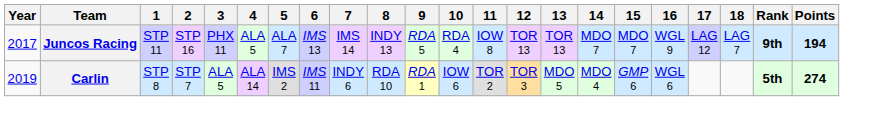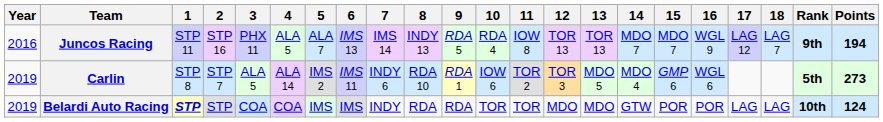 <table class="wikitable" style="text-align:center; font-size:85%">
 <tr>
 <th>Year</th>
 <th>Team</th>
 <th>1</th>
 <th>2</th>
 <th>3</th>
 <th>4</th>
 <th>5</th>
 <th>6</th>
 <th>7</th>
 <th>8</th>
 <th>9</th>
 <th>10</th>
 <th>11</th>
 <th>12</th>
 <th>13</th>
 <th>14</th>
 <th>15</th>
 <th>16</th>
 <th>17</th>
 <th>18</th>
 <th>Rank</th>
 <th>Points</th>
 </tr>
 <tr>
-<td><a href='#'>2017</a></td>
+<td><a href='#'>2016</a></td>
 <th nowrap><a href='#'>Juncos Racing</a></th>
 <td style="background:#CFCFFF;"><a href='#'>STP</a><br><small>11</small></td>
 <td style="background:#EFCFFF;"><a href='#'>STP</a><br><small>16</small></td>
 <td style="background:#CFCFFF;"><a href='#'>PHX</a><br><small>11</small></td>
 <td style="background:#DFFFDF;"><a href='#'>ALA</a><br><small>5</small></td>
 <td style="background:#CFEAFF;"><a href='#'>ALA</a><br><small>7</small></td>
 <td style="background:#CFCFFF;"><em><a href='#'>IMS</a></em><br><small>13</small></td>
 <td style="background:#EFCFFF;"><a href='#'>IMS</a><br><small>14</small></td>
 <td style="background:#EFCFFF;"><a href='#'>INDY</a><br><small>13</small></td>
 <td style="background:#DFFFDF;"><em><a href='#'>RDA</a></em><br><small>5</small></td>
 <td style="background:#DFFFDF;"><a href='#'>RDA</a><br><small>4</small></td>
 <td style="background:#CFEAFF;"><a href='#'>IOW</a><br><small>8</small></td>
 <td style="background:#EFCFFF;"><a href='#'>TOR</a><br><small>13</small></td>
 <td style="background:#EFCFFF;"><a href='#'>TOR</a><br><small>13</small></td>
 <td style="background:#CFEAFF;"><a href='#'>MDO</a><br><small>7</small></td>
 <td style="background:#CFEAFF;"><a href='#'>MDO</a><br><small>7</small></td>
 <td style="background:#CFEAFF;"><a href='#'>WGL</a><br><small>9</small></td>
 <td style="background:#CFCFFF;"><a href='#'>LAG</a><br><small>12</small></td>
 <td style="background:#CFEAFF;"><a href='#'>LAG</a><br><small>7</small></td>
 <th style="background:#CFEAFF;">9th</th>
 <th style="background:#CFEAFF;">194</th>
 </tr>
 <tr>
 <td><a href='#'>2019</a></td>
 <th><a href='#'>Carlin</a></th>
 <td style="background:#CFEAFF;"><a href='#'>STP</a><br><small>8</small></td>
 <td style="background:#CFEAFF;"><a href='#'>STP</a><br><small>7</small></td>
 <td style="background:#DFFFDF;"><a href='#'>ALA</a><br><small>5</small></td>
 <td style="background:#EFCFFF;"><a href='#'>ALA</a><br><small>14</small></td>
 <td style="background:#DFDFDF;"><a href='#'>IMS</a><br><small>2</small></td>
 <td style="background:#CFCFFF;"><em><a href='#'>IMS</a></em><br><small>11</small></td>
 <td style="background:#CFEAFF;"><a href='#'>INDY</a><br><small>6</small></td>
 <td style="background:#CFEAFF;"><a href='#'>RDA</a><br><small>10</small></td>
 <td style="background:#FFFFBF;"><em><a href='#'>RDA</a></em><br><small>1</small></td>
 <td style="background:#CFEAFF;"><a href='#'>IOW</a><br><small>6</small></td>
 <td style="background:#DFDFDF;"><a href='#'>TOR</a><br><small>2</small></td>
 <td style="background:#FFDF9F;"><a href='#'>TOR</a><br><small>3</small></td>
 <td style="background:#DFFFDF;"><a href='#'>MDO</a><br><small>5</small></td>
 <td style="background:#DFFFDF;"><a href='#'>MDO</a><br><small>4</small></td>
 <td style="background:#CFEAFF;"><em><a href='#'>GMP</a></em><br><small>6</small></td>
 <td style="background:#CFEAFF;"><a href='#'>WGL</a><br><small>6</small></td>
 <td></td>
 <td></td>
 <th style="background:#DFFFDF;">5th</th>
-<th style="background:#DFFFDF;">274</th>
+<th style="background:#DFFFDF;">273</th>
+</tr>
+<tr>
+<td><a href='#'>2019</a></td>
+<th nowrap><a href='#'>Belardi Auto Racing</a></th>
+<td style="background:#FFFFBF;"><strong><em><a href='#'>STP</a></em></strong><br></td>
+<td style="background:#DFDFDF;"><a href='#'>STP</a><br></td>
+<td style="background:#CFEAFF;"><a href='#'>COA</a><br></td>
+<td style="background:#EFCFFF;"><a href='#'>COA</a><br></td>
+<td style="background:#DFFFDF;"><a href='#'>IMS</a><br></td>
+<td style="background:#DFDFDF;"><a href='#'>IMS</a><br></td>
+<td><a href='#'>INDY</a></td>
+<td><a href='#'>RDA</a></td>
+<td><a href='#'>RDA</a></td>
+<td><a href='#'>TOR</a></td>
+<td><a href='#'>TOR</a></td>
+<td><a href='#'>MDO</a></td>
+<td><a href='#'>MDO</a></td>
+<td><a href='#'>GTW</a></td>
+<td><a href='#'>POR</a></td>
+<td><a href='#'>POR</a></td>
+<td><a href='#'>LAG</a></td>
+<td><a href='#'>LAG</a></td>
+<th style="background:#CFEAFF;">10th</th>
+<th style="background:#CFEAFF;">124</th>
 </tr>
 </table>
